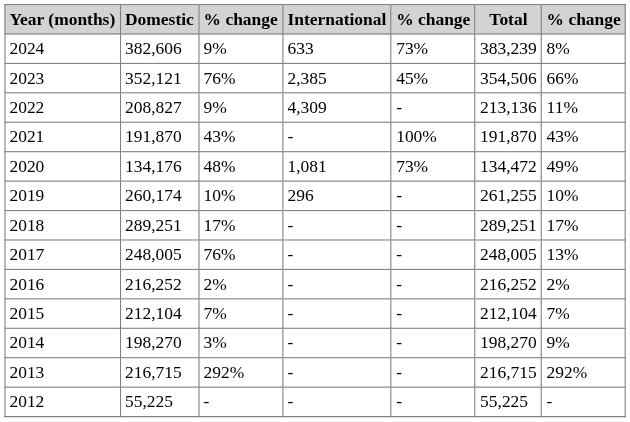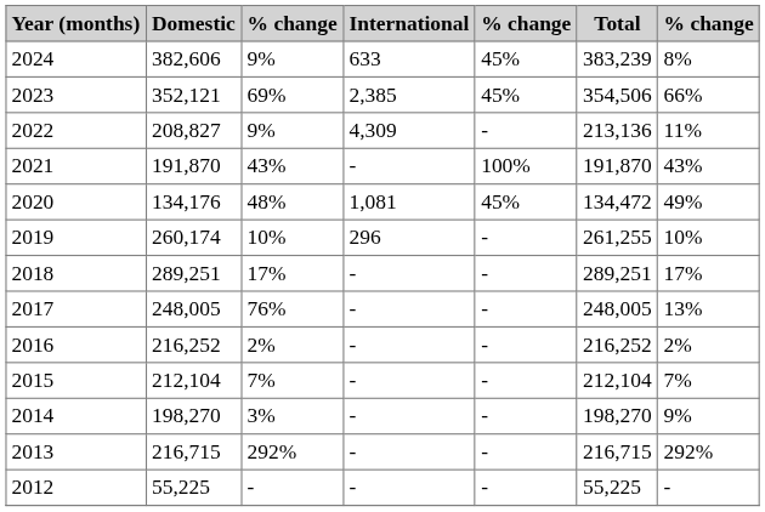 <table class="toccolours" border="1" cellpadding="4" style="margin:1em auto; border-collapse:collapse">
 <tr bgcolor=lightgrey>
 <th>Year (months)</th>
 <th>Domestic</th>
 <th>% change</th>
 <th>International</th>
 <th>% change</th>
 <th>Total</th>
 <th>% change</th>
 </tr>
 <tr>
 <td>2024</td>
 <td>382,606</td>
 <td> 9%</td>
 <td>633</td>
-<td> 73%</td>
+<td> 45%</td>
 <td>383,239</td>
 <td> 8%</td>
 </tr>
 <tr>
 <td>2023</td>
 <td>352,121</td>
-<td> 76%</td>
+<td> 69%</td>
 <td>2,385</td>
 <td> 45%</td>
 <td>354,506</td>
 <td> 66%</td>
 </tr>
 <tr>
 <td>2022</td>
 <td>208,827</td>
 <td> 9%</td>
 <td>4,309</td>
 <td>-</td>
 <td>213,136</td>
 <td> 11%</td>
 </tr>
 <tr>
 <td>2021</td>
 <td>191,870</td>
 <td> 43%</td>
 <td>-</td>
 <td> 100%</td>
 <td>191,870</td>
 <td> 43%</td>
 </tr>
 <tr>
 <td>2020</td>
 <td>134,176</td>
 <td> 48%</td>
 <td>1,081</td>
-<td> 73%</td>
+<td> 45%</td>
 <td>134,472</td>
 <td> 49%</td>
 </tr>
 <tr>
 <td>2019</td>
 <td>260,174</td>
 <td> 10%</td>
 <td>296</td>
 <td>-</td>
 <td>261,255</td>
 <td> 10%</td>
 </tr>
 <tr>
 <td>2018</td>
 <td>289,251</td>
 <td> 17%</td>
 <td>-</td>
 <td>-</td>
 <td>289,251</td>
 <td> 17%</td>
 </tr>
 <tr>
 <td>2017</td>
 <td>248,005</td>
 <td> 76%</td>
 <td>-</td>
 <td>-</td>
 <td>248,005</td>
 <td> 13%</td>
 </tr>
 <tr>
 <td>2016</td>
 <td>216,252</td>
 <td> 2%</td>
 <td>-</td>
 <td>-</td>
 <td>216,252</td>
 <td> 2%</td>
 </tr>
 <tr>
 <td>2015</td>
 <td>212,104</td>
 <td> 7%</td>
 <td>-</td>
 <td>-</td>
 <td>212,104</td>
 <td> 7%</td>
 </tr>
 <tr>
 <td>2014</td>
 <td>198,270</td>
 <td> 3%</td>
 <td>-</td>
 <td>-</td>
 <td>198,270</td>
 <td> 9%</td>
 </tr>
 <tr>
 <td>2013</td>
 <td>216,715</td>
 <td> 292%</td>
 <td>-</td>
 <td>-</td>
 <td>216,715</td>
 <td> 292%</td>
 </tr>
 <tr>
 <td>2012</td>
 <td>55,225</td>
 <td>-</td>
 <td>-</td>
 <td>-</td>
 <td>55,225</td>
 <td>-</td>
 </tr>
 <tr>
 </tr>
 </table>
